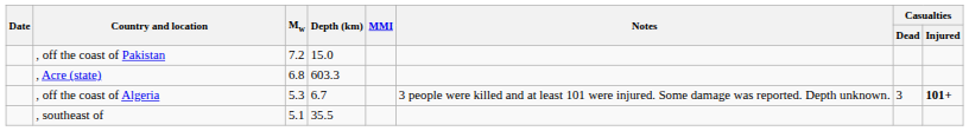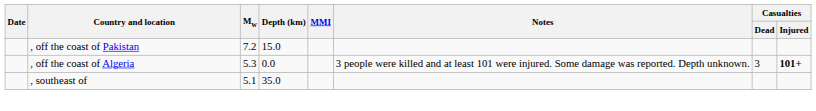 <table class="wikitable sortable sort-under" style="border:1px black; margin-left:1em;">
 <tr>
 <th rowspan="2"><small>Date</small></th>
 <th rowspan="2" style="width: 310px"><small>Country and location</small></th>
 <th rowspan="2"><small>M<sub>w</sub></small></th>
 <th rowspan="2"><small>Depth (km)</small></th>
 <th rowspan="2"><small><a href='#'>MMI</a></small></th>
 <th rowspan="2" class="unsortable"><small>Notes</small></th>
 <th colspan="2"><small>Casualties</small></th>
 </tr>
 <tr>
 <th><small>Dead</small></th>
 <th><small>Injured</small></th>
 </tr>
 <tr>
 <td></td>
 <td>, off the coast of <a href='#'>Pakistan</a></td>
 <td>7.2</td>
 <td>15.0</td>
 <td></td>
 <td></td>
 <td></td>
 <td></td>
 </tr>
 <tr>
 <td></td>
-<td>, <a href='#'>Acre (state)</a></td>
-<td>6.8</td>
-<td>603.3</td>
-<td></td>
-<td></td>
-<td></td>
-<td></td>
-</tr>
-<tr>
-<td></td>
 <td>, off the coast of <a href='#'>Algeria</a></td>
 <td>5.3</td>
-<td>6.7</td>
+<td>0.0</td>
 <td></td>
 <td>3 people were killed and at least 101 were injured. Some damage was reported. Depth unknown.</td>
 <td>3</td>
 <td><strong>101+</strong></td>
 </tr>
 <tr>
 <td></td>
 <td>, southeast of</td>
 <td>5.1</td>
-<td>35.5</td>
+<td>35.0</td>
 <td></td>
 <td></td>
 <td></td>
 <td></td>
 </tr>
 </table>
